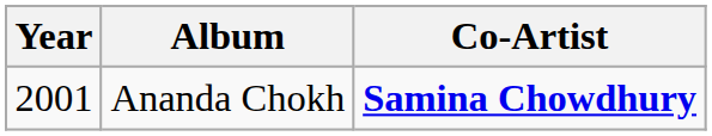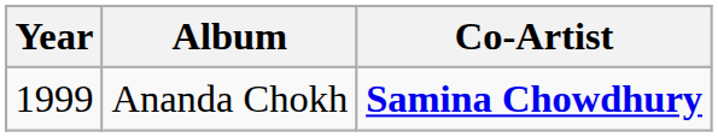 <table class="wikitable sortable" style= "auto">
 <tr>
 <th>Year</th>
 <th>Album</th>
 <th>Co-Artist</th>
 </tr>
 <tr>
-<td>2001</td>
+<td>1999</td>
 <td>Ananda Chokh</td>
 <td align="center"><strong><a href='#'>Samina Chowdhury</a></strong></td>
 </tr>
 </table>
